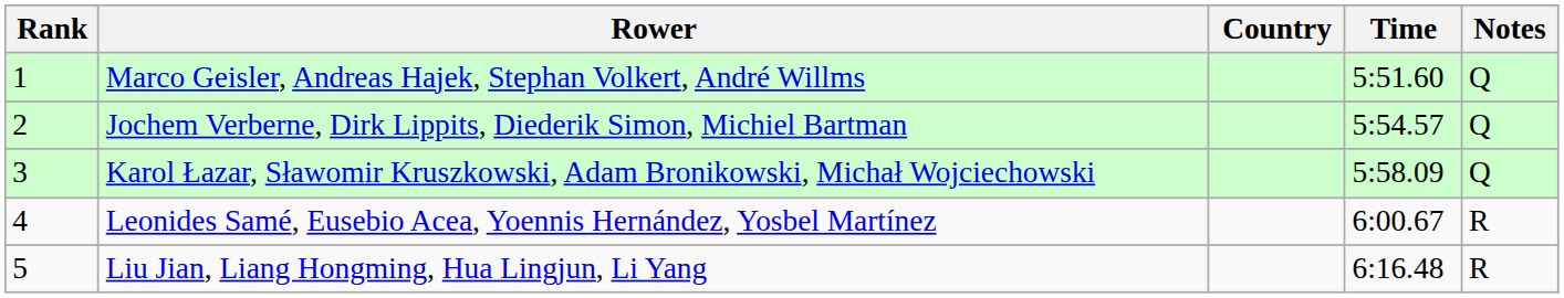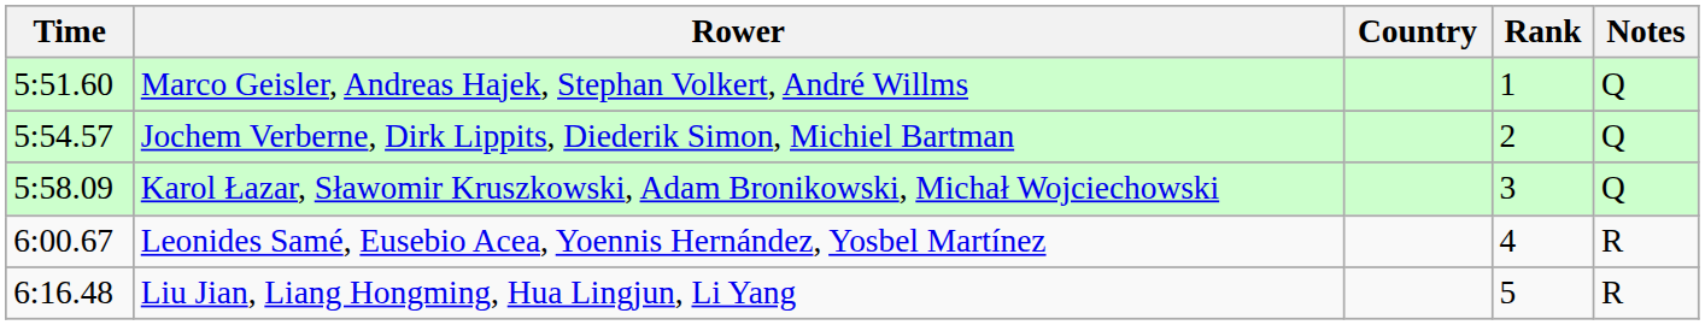 <table class="wikitable sortable" width=65%>
 <tr>
-<th>Rank</th>
+<th>Time</th>
 <th>Rower</th>
 <th>Country</th>
-<th>Time</th>
+<th>Rank</th>
 <th>Notes</th>
 </tr>
 <tr bgcolor=ccffcc>
-<td>1</td>
+<td>5:51.60</td>
 <td><a href='#'>Marco Geisler</a>, <a href='#'>Andreas Hajek</a>, <a href='#'>Stephan Volkert</a>, <a href='#'>André Willms</a></td>
 <td></td>
-<td>5:51.60</td>
+<td>1</td>
 <td>Q</td>
 </tr>
 <tr bgcolor=ccffcc>
-<td>2</td>
+<td>5:54.57</td>
 <td><a href='#'>Jochem Verberne</a>, <a href='#'>Dirk Lippits</a>, <a href='#'>Diederik Simon</a>, <a href='#'>Michiel Bartman</a></td>
 <td></td>
-<td>5:54.57</td>
+<td>2</td>
 <td>Q</td>
 </tr>
 <tr bgcolor=ccffcc>
-<td>3</td>
+<td>5:58.09</td>
 <td><a href='#'>Karol Łazar</a>, <a href='#'>Sławomir Kruszkowski</a>, <a href='#'>Adam Bronikowski</a>, <a href='#'>Michał Wojciechowski</a></td>
 <td></td>
-<td>5:58.09</td>
+<td>3</td>
 <td>Q</td>
 </tr>
 <tr>
-<td>4</td>
+<td>6:00.67</td>
 <td><a href='#'>Leonides Samé</a>, <a href='#'>Eusebio Acea</a>, <a href='#'>Yoennis Hernández</a>, <a href='#'>Yosbel Martínez</a></td>
 <td></td>
-<td>6:00.67</td>
+<td>4</td>
 <td>R</td>
 </tr>
 <tr>
-<td>5</td>
+<td>6:16.48</td>
 <td><a href='#'>Liu Jian</a>, <a href='#'>Liang Hongming</a>, <a href='#'>Hua Lingjun</a>, <a href='#'>Li Yang</a></td>
 <td></td>
-<td>6:16.48</td>
+<td>5</td>
 <td>R</td>
 </tr>
 </table>
